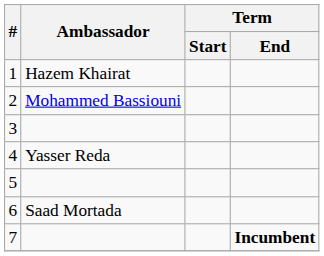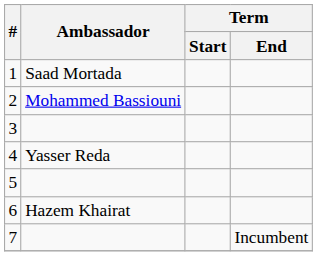 <table class="wikitable" border="1">
 <tr>
 <th rowspan=2>#</th>
 <th rowspan=2>Ambassador</th>
 <th colspan=2>Term</th>
 </tr>
 <tr>
 <th>Start</th>
 <th>End</th>
 </tr>
 <tr>
 <td>1</td>
-<td>Hazem Khairat</td>
+<td>Saad Mortada</td>
 <td></td>
 <td></td>
 </tr>
 <tr>
 <td>2</td>
 <td><a href='#'>Mohammed Bassiouni</a></td>
 <td></td>
 <td></td>
 </tr>
 <tr>
 <td>3</td>
 <td></td>
 <td></td>
 <td></td>
 </tr>
 <tr>
 <td>4</td>
 <td>Yasser Reda</td>
 <td></td>
 <td></td>
 </tr>
 <tr>
 <td>5</td>
 <td></td>
 <td></td>
 <td></td>
 </tr>
 <tr>
 <td>6</td>
-<td>Saad Mortada</td>
+<td>Hazem Khairat</td>
 <td></td>
 <td></td>
 </tr>
 <tr>
 <td>7</td>
 <td></td>
 <td></td>
-<td><strong>Incumbent</strong></td>
+<td>Incumbent</td>
 </tr>
 <tr>
 </tr>
 </table>
